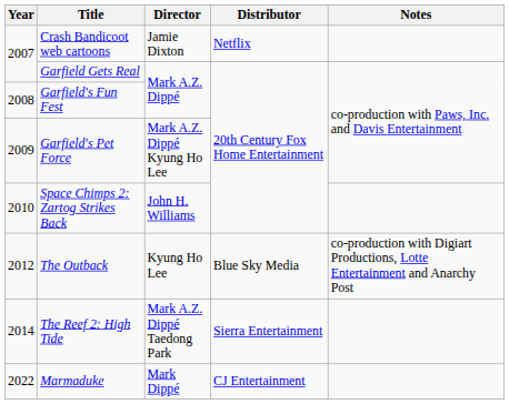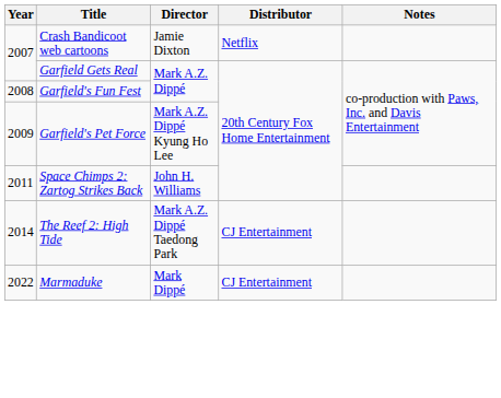 <table class="wikitable sortable">
 <tr>
 <th>Year</th>
 <th>Title</th>
 <th>Director</th>
 <th>Distributor</th>
 <th>Notes</th>
 </tr>
 <tr>
 <td rowspan="2">2007</td>
 <td><a href='#'>Crash Bandicoot web cartoons</a></td>
 <td>Jamie Dixton</td>
 <td><a href='#'>Netflix</a></td>
 <td></td>
 </tr>
 <tr>
 <td><em><a href='#'>Garfield Gets Real</a></em></td>
 <td rowspan="2"><a href='#'>Mark A.Z. Dippé</a></td>
 <td rowspan="4"><a href='#'>20th Century Fox Home Entertainment</a></td>
 <td rowspan="3">co-production with <a href='#'>Paws, Inc.</a> and <a href='#'>Davis Entertainment</a></td>
 </tr>
 <tr>
 <td>2008</td>
 <td><em><a href='#'>Garfield's Fun Fest</a></em></td>
 </tr>
 <tr>
 <td>2009</td>
 <td><em><a href='#'>Garfield's Pet Force</a></em></td>
 <td><a href='#'>Mark A.Z. Dippé</a><br>Kyung Ho Lee</td>
 </tr>
 <tr>
-<td>2010</td>
+<td>2011</td>
 <td><em><a href='#'>Space Chimps 2: Zartog Strikes Back</a></em></td>
 <td><a href='#'>John H. Williams</a></td>
 <td></td>
 </tr>
 <tr>
-<td>2012</td>
-<td><em><a href='#'>The Outback</a></em></td>
-<td>Kyung Ho Lee</td>
-<td>Blue Sky Media</td>
-<td>co-production with Digiart Productions, <a href='#'>Lotte Entertainment</a> and Anarchy Post</td>
-</tr>
-<tr>
 <td>2014</td>
 <td><em><a href='#'>The Reef 2: High Tide</a></em></td>
 <td><a href='#'>Mark A.Z. Dippé</a><br>Taedong Park</td>
-<td><a href='#'>Sierra Entertainment</a></td>
+<td><a href='#'>CJ Entertainment</a></td>
 <td></td>
 </tr>
 <tr>
 <td>2022</td>
 <td><em><a href='#'>Marmaduke</a></em></td>
 <td><a href='#'>Mark Dippé</a></td>
 <td><a href='#'>CJ Entertainment</a></td>
 <td></td>
 </tr>
 </table>
